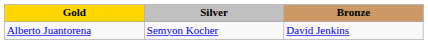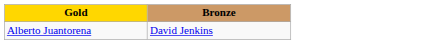 <table class="wikitable" style="text-align:left">
 <tr align="center">
 <td width=200 bgcolor=gold><strong>Gold</strong></td>
-<td width=200 bgcolor=silver><strong>Silver</strong></td>
 <td width=200 bgcolor=CC9966><strong>Bronze</strong></td>
 </tr>
 <tr>
 <td><a href='#'>Alberto Juantorena</a><br><em></em></td>
-<td><a href='#'>Semyon Kocher</a><br><em></em></td>
 <td><a href='#'>David Jenkins</a><br><em></em></td>
 </tr>
 </table>
